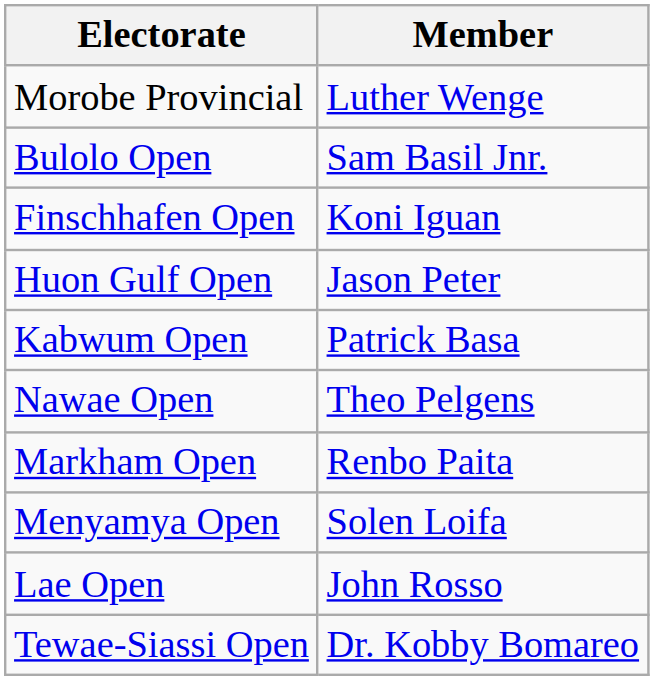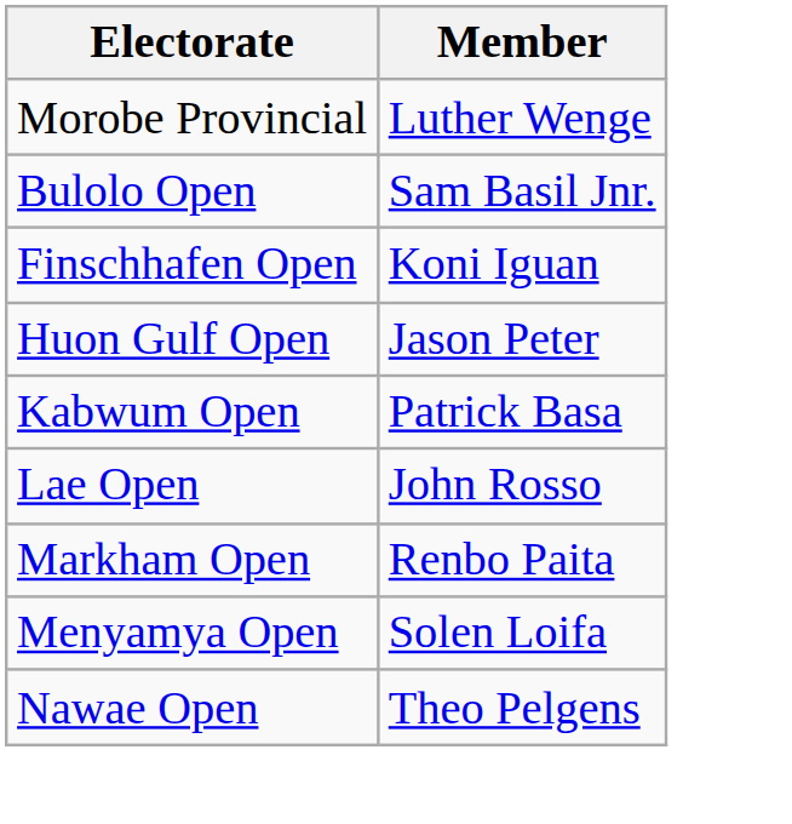 <table class="wikitable">
 <tr>
 <th><strong>Electorate</strong></th>
 <th><strong>Member</strong></th>
 </tr>
 <tr>
 <td>Morobe Provincial</td>
 <td><a href='#'>Luther Wenge</a></td>
 </tr>
 <tr>
 <td><a href='#'>Bulolo Open</a></td>
 <td><a href='#'>Sam Basil Jnr.</a></td>
 </tr>
 <tr>
 <td><a href='#'>Finschhafen Open</a></td>
 <td><a href='#'>Koni Iguan</a></td>
 </tr>
 <tr>
 <td><a href='#'>Huon Gulf Open</a></td>
 <td><a href='#'>Jason Peter</a></td>
 </tr>
 <tr>
 <td><a href='#'>Kabwum Open</a></td>
 <td><a href='#'>Patrick Basa</a></td>
 </tr>
 <tr>
-<td><a href='#'>Nawae Open</a></td>
-<td><a href='#'>Theo Pelgens</a></td>
+<td><a href='#'>Lae Open</a></td>
+<td><a href='#'>John Rosso</a></td>
 </tr>
 <tr>
 <td><a href='#'>Markham Open</a></td>
 <td><a href='#'>Renbo Paita</a></td>
 </tr>
 <tr>
 <td><a href='#'>Menyamya Open</a></td>
 <td><a href='#'>Solen Loifa</a></td>
 </tr>
 <tr>
-<td><a href='#'>Lae Open</a></td>
-<td><a href='#'>John Rosso</a></td>
-</tr>
-<tr>
-<td><a href='#'>Tewae-Siassi Open</a></td>
-<td><a href='#'>Dr. Kobby Bomareo</a></td>
+<td><a href='#'>Nawae Open</a></td>
+<td><a href='#'>Theo Pelgens</a></td>
 </tr>
 </table>
